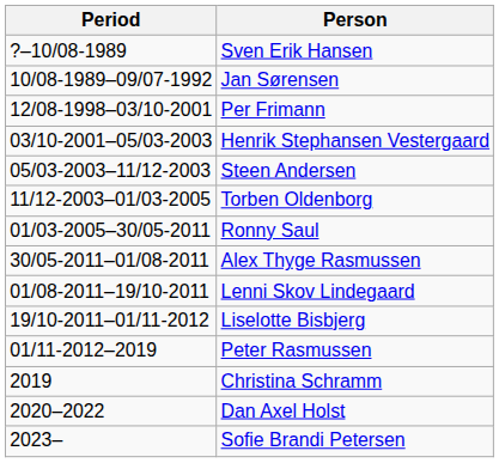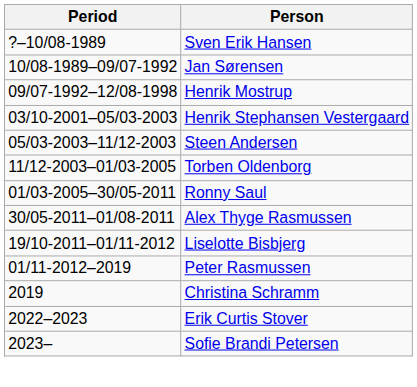 <table class="wikitable">
 <tr>
 <th>Period</th>
 <th>Person</th>
 </tr>
 <tr>
 <td>?–10/08-1989</td>
 <td><a href='#'>Sven Erik Hansen</a></td>
 </tr>
 <tr>
 <td>10/08-1989–09/07-1992</td>
 <td><a href='#'>Jan Sørensen</a></td>
 </tr>
 <tr>
-<td>12/08-1998–03/10-2001</td>
-<td><a href='#'>Per Frimann</a></td>
+<td>09/07-1992–12/08-1998</td>
+<td><a href='#'>Henrik Mostrup</a></td>
 </tr>
 <tr>
 <td>03/10-2001–05/03-2003</td>
 <td><a href='#'>Henrik Stephansen Vestergaard</a></td>
 </tr>
 <tr>
 <td>05/03-2003–11/12-2003</td>
 <td><a href='#'>Steen Andersen</a></td>
 </tr>
 <tr>
 <td>11/12-2003–01/03-2005</td>
 <td><a href='#'>Torben Oldenborg</a></td>
 </tr>
 <tr>
 <td>01/03-2005–30/05-2011</td>
 <td><a href='#'>Ronny Saul</a></td>
 </tr>
 <tr>
 <td>30/05-2011–01/08-2011</td>
 <td><a href='#'>Alex Thyge Rasmussen</a></td>
 </tr>
 <tr>
-<td>01/08-2011–19/10-2011</td>
-<td><a href='#'>Lenni Skov Lindegaard</a></td>
-</tr>
-<tr>
 <td>19/10-2011–01/11-2012</td>
 <td><a href='#'>Liselotte Bisbjerg</a></td>
 </tr>
 <tr>
 <td>01/11-2012–2019</td>
 <td><a href='#'>Peter Rasmussen</a></td>
 </tr>
 <tr>
 <td>2019</td>
 <td><a href='#'>Christina Schramm</a></td>
 </tr>
 <tr>
-<td>2020–2022</td>
-<td><a href='#'>Dan Axel Holst</a></td>
+<td>2022–2023</td>
+<td><a href='#'>Erik Curtis Stover</a></td>
 </tr>
 <tr>
 <td>2023–</td>
 <td><a href='#'>Sofie Brandi Petersen</a></td>
 </tr>
 </table>
